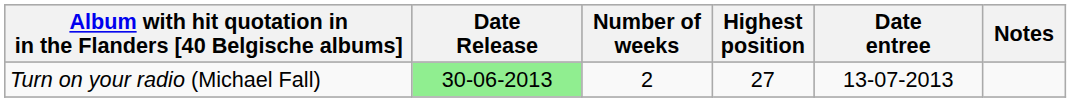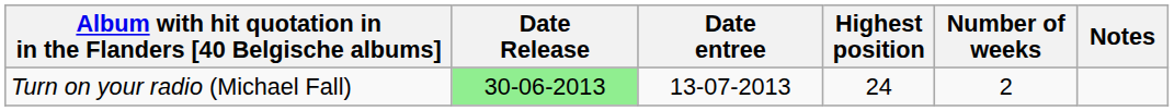 <table class="wikitable sortable" style="margin:0.5em 1em 0.5em 0; font-size: 85%; text-align:center;">
 <tr>
 <th width=250><a href='#'>Album</a> with hit quotation in<br> in the Flanders [40 Belgische albums]</th>
 <th width="100">Date <br>Release</th>
+<th width="100">Date <br>entree</th>
+<th> Highest <br>position</th>
 <th> Number of <br>weeks</th>
-<th> Highest <br>position</th>
-<th width="100">Date <br>entree</th>
 <th> Notes </th>
 </tr>
 <tr>
 <td align="left"><em>Turn on your radio</em> (Michael Fall)</td>
 <td style="background: lightgreen;">30-06-2013</td>
+<td>13-07-2013</td>
+<td>24</td>
 <td>2</td>
-<td>27</td>
-<td>13-07-2013</td>
 <td></td>
 </tr>
 </table>
